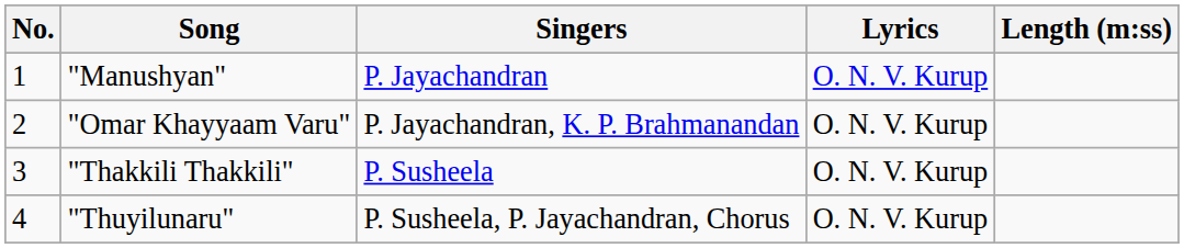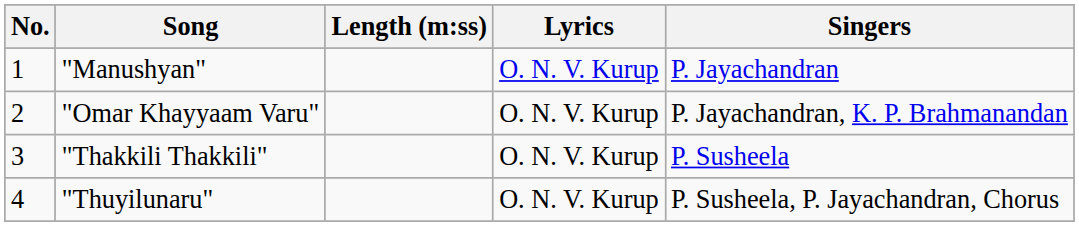 <table class="wikitable" style="font-size:95%;">
 <tr>
 <th>No.</th>
 <th>Song</th>
+<th>Length (m:ss)</th>
+<th>Lyrics</th>
 <th>Singers</th>
-<th>Lyrics</th>
-<th>Length (m:ss)</th>
 </tr>
 <tr>
 <td>1</td>
 <td>"Manushyan"</td>
+<td></td>
+<td><a href='#'>O. N. V. Kurup</a></td>
 <td><a href='#'>P. Jayachandran</a></td>
-<td><a href='#'>O. N. V. Kurup</a></td>
-<td></td>
 </tr>
 <tr>
 <td>2</td>
 <td>"Omar Khayyaam Varu"</td>
+<td></td>
+<td>O. N. V. Kurup</td>
 <td>P. Jayachandran, <a href='#'>K. P. Brahmanandan</a></td>
-<td>O. N. V. Kurup</td>
-<td></td>
 </tr>
 <tr>
 <td>3</td>
 <td>"Thakkili Thakkili"</td>
+<td></td>
+<td>O. N. V. Kurup</td>
 <td><a href='#'>P. Susheela</a></td>
-<td>O. N. V. Kurup</td>
-<td></td>
 </tr>
 <tr>
 <td>4</td>
 <td>"Thuyilunaru"</td>
+<td></td>
+<td>O. N. V. Kurup</td>
 <td>P. Susheela, P. Jayachandran, Chorus</td>
-<td>O. N. V. Kurup</td>
-<td></td>
 </tr>
 </table>
